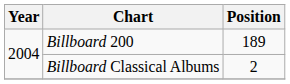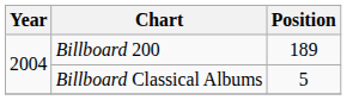 <table class="wikitable">
 <tr>
 <th>Year</th>
 <th>Chart</th>
 <th>Position</th>
 </tr>
 <tr>
 <td rowspan="2">2004</td>
 <td><em>Billboard</em> 200</td>
 <td align="center">189</td>
 </tr>
 <tr>
 <td><em>Billboard</em> Classical Albums</td>
-<td align="center">2</td>
+<td align="center">5</td>
 </tr>
 <tr>
 </tr>
 </table>
